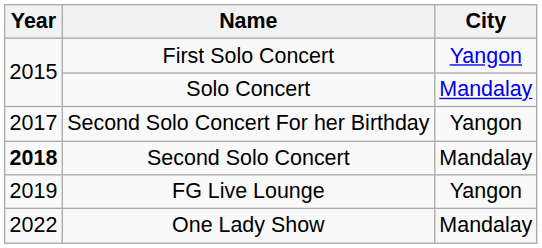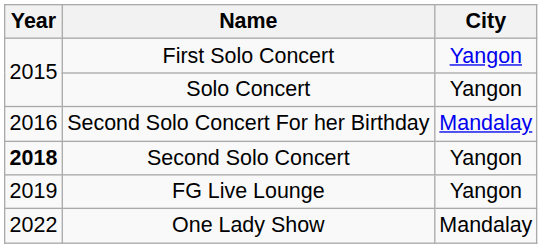 <table class="wikitable" style="text-align:center;">
 <tr>
 <th>Year</th>
 <th>Name</th>
 <th>City</th>
 </tr>
 <tr>
 <td rowspan=2>2015</td>
 <td>First Solo Concert</td>
 <td><a href='#'>Yangon</a></td>
 </tr>
 <tr>
 <td>Solo Concert </td>
-<td><a href='#'>Mandalay</a></td>
+<td>Yangon</td>
 </tr>
 <tr>
-<td>2017</td>
+<td>2016</td>
 <td>Second Solo Concert For her Birthday </td>
-<td>Yangon</td>
+<td><a href='#'>Mandalay</a></td>
 </tr>
 <tr>
 <td><strong>2018</strong></td>
 <td>Second Solo Concert </td>
-<td>Mandalay</td>
+<td>Yangon</td>
 </tr>
 <tr>
 <td>2019</td>
 <td>FG Live Lounge </td>
 <td>Yangon</td>
 </tr>
 <tr>
 <td>2022</td>
 <td>One Lady Show</td>
 <td>Mandalay</td>
 </tr>
 </table>
